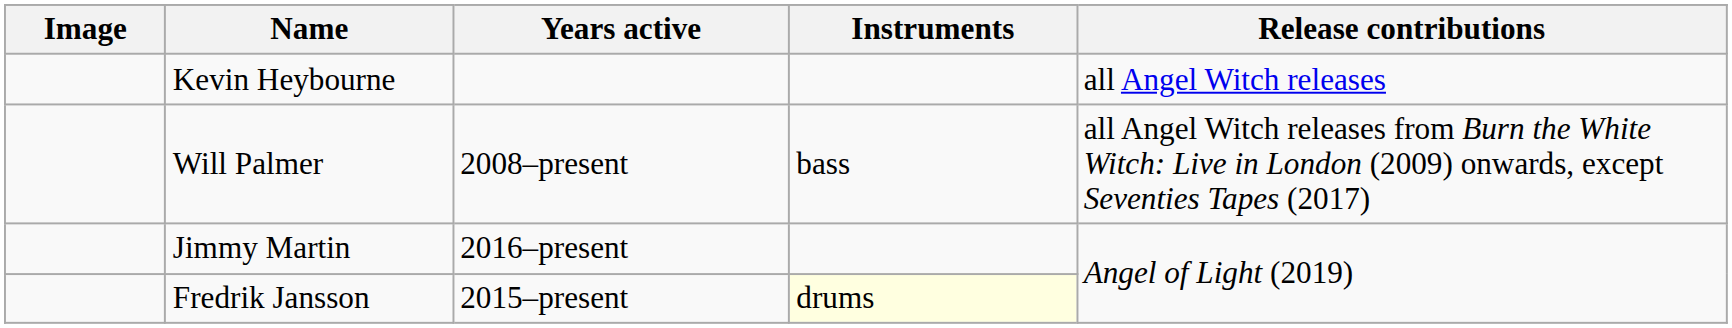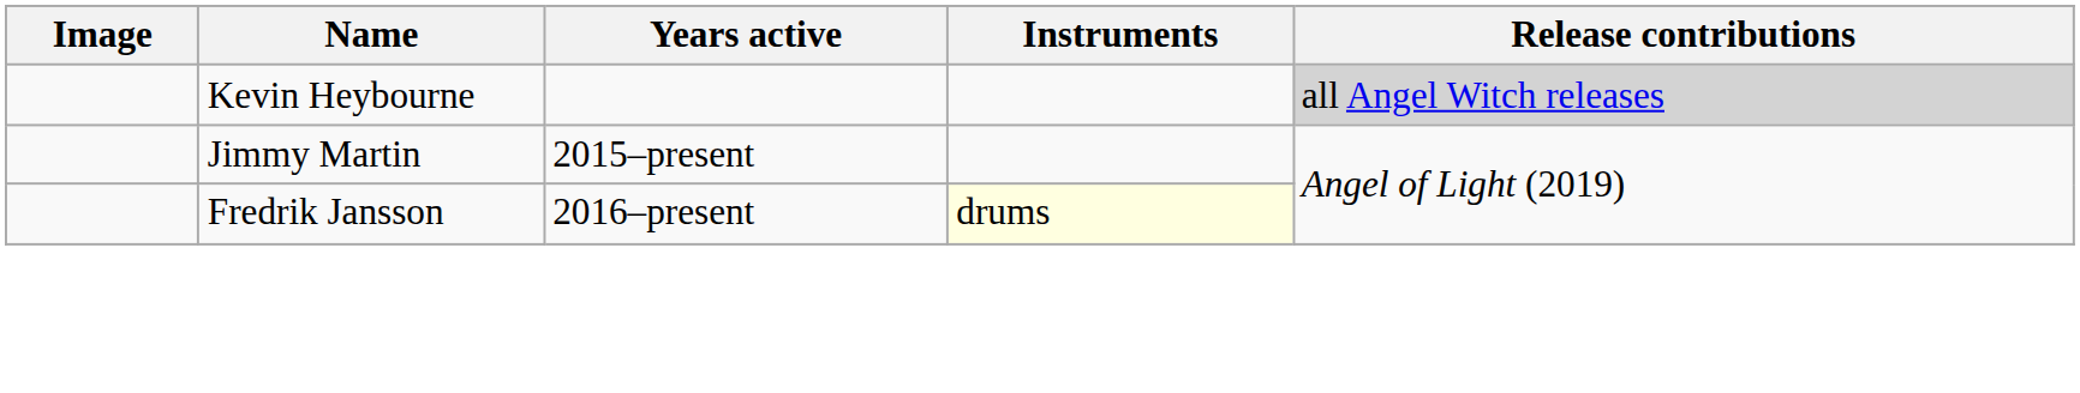 <table class="wikitable" border="1" width=100%>
 <tr>
 <th width="75">Image</th>
 <th width="140">Name</th>
 <th width="165">Years active</th>
 <th width="140">Instruments</th>
 <th>Release contributions</th>
 </tr>
 <tr>
 <td></td>
 <td>Kevin Heybourne</td>
 <td></td>
 <td></td>
-<td>all <a href='#'>Angel Witch releases</a></td>
-</tr>
-<tr>
-<td></td>
-<td>Will Palmer</td>
-<td>2008–present</td>
-<td>bass</td>
-<td>all Angel Witch releases from <em>Burn the White Witch: Live in London</em> (2009) onwards, except <em>Seventies Tapes</em> (2017)</td>
+<td style="background: lightgrey;">all <a href='#'>Angel Witch releases</a></td>
 </tr>
 <tr>
 <td></td>
 <td>Jimmy Martin</td>
-<td>2016–present</td>
+<td>2015–present</td>
 <td></td>
 <td rowspan="2"><em>Angel of Light</em> (2019)</td>
 </tr>
 <tr>
 <td></td>
 <td>Fredrik Jansson</td>
-<td>2015–present</td>
+<td>2016–present</td>
 <td style="background: lightyellow;">drums</td>
 </tr>
 </table>
